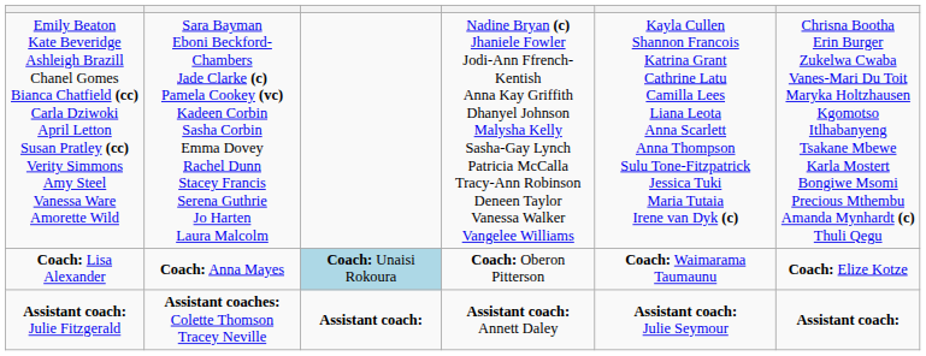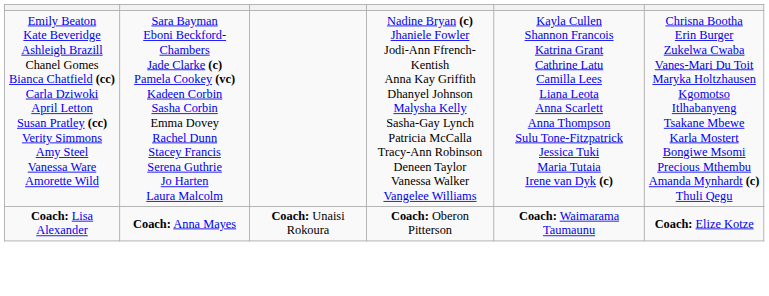 <table class=wikitable width=100% style="text-align:center; font-size:90%">
 <tr>
 <th></th>
 <th></th>
 <th></th>
 <th></th>
 <th></th>
 <th></th>
 </tr>
 <tr valign=top>
 <td> <a href='#'>Emily Beaton</a><br><a href='#'>Kate Beveridge</a><br><a href='#'>Ashleigh Brazill</a><br>Chanel Gomes<br><a href='#'>Bianca Chatfield</a> <strong>(cc)</strong><br><a href='#'>Carla Dziwoki</a><br><a href='#'>April Letton</a><br><a href='#'>Susan Pratley</a> <strong>(cc)</strong><br><a href='#'>Verity Simmons</a><br><a href='#'>Amy Steel</a><br><a href='#'>Vanessa Ware</a><br><a href='#'>Amorette Wild</a></td>
 <td><a href='#'>Sara Bayman</a><br><a href='#'>Eboni Beckford-Chambers</a><br><a href='#'>Jade Clarke</a> <strong>(c)</strong><br><a href='#'>Pamela Cookey</a> <strong>(vc)</strong><br><a href='#'>Kadeen Corbin</a><br><a href='#'>Sasha Corbin</a><br>Emma Dovey<br><a href='#'>Rachel Dunn</a><br><a href='#'>Stacey Francis</a><br><a href='#'>Serena Guthrie</a><br><a href='#'>Jo Harten</a><br><a href='#'>Laura Malcolm</a></td>
 <td></td>
 <td><a href='#'>Nadine Bryan</a> <strong>(c)</strong><br><a href='#'>Jhaniele Fowler</a><br>Jodi-Ann Ffrench-Kentish<br>Anna Kay Griffith<br>Dhanyel Johnson<br><a href='#'>Malysha Kelly</a><br>Sasha-Gay Lynch<br>Patricia McCalla<br>Tracy-Ann Robinson<br>Deneen Taylor<br>Vanessa Walker<br><a href='#'>Vangelee Williams</a></td>
 <td><a href='#'>Kayla Cullen</a><br><a href='#'>Shannon Francois</a><br><a href='#'>Katrina Grant</a><br><a href='#'>Cathrine Latu</a><br><a href='#'>Camilla Lees</a><br><a href='#'>Liana Leota</a><br><a href='#'>Anna Scarlett</a><br><a href='#'>Anna Thompson</a><br><a href='#'>Sulu Tone-Fitzpatrick</a><br><a href='#'>Jessica Tuki</a><br><a href='#'>Maria Tutaia</a><br><a href='#'>Irene van Dyk</a> <strong>(c)</strong></td>
 <td><a href='#'>Chrisna Bootha</a><br><a href='#'>Erin Burger</a><br><a href='#'>Zukelwa Cwaba</a><br><a href='#'>Vanes-Mari Du Toit</a><br><a href='#'>Maryka Holtzhausen</a><br><a href='#'>Kgomotso Itlhabanyeng</a><br><a href='#'>Tsakane Mbewe</a><br><a href='#'>Karla Mostert</a><br><a href='#'>Bongiwe Msomi</a><br><a href='#'>Precious Mthembu</a><br><a href='#'>Amanda Mynhardt</a> <strong>(c)</strong><br><a href='#'>Thuli Qegu</a></td>
 </tr>
 <tr>
 <td> <strong>Coach:</strong> <a href='#'>Lisa Alexander</a></td>
 <td> <strong>Coach:</strong> <a href='#'>Anna Mayes</a></td>
-<td style="background: lightblue;"> <strong>Coach:</strong> Unaisi Rokoura</td>
+<td> <strong>Coach:</strong> Unaisi Rokoura</td>
 <td> <strong>Coach:</strong> Oberon Pitterson</td>
 <td> <strong>Coach:</strong> <a href='#'>Waimarama Taumaunu</a></td>
 <td> <strong>Coach:</strong> <a href='#'>Elize Kotze</a></td>
 </tr>
-<tr>
-<td> <strong>Assistant coach:</strong><br><a href='#'>Julie Fitzgerald</a></td>
-<td> <strong>Assistant coaches:</strong><br><a href='#'>Colette Thomson</a><br><a href='#'>Tracey Neville</a></td>
-<td>  <strong>Assistant coach:</strong><br></td>
-<td> <strong>Assistant coach:</strong><br>Annett Daley</td>
-<td> <strong>Assistant coach:</strong><br><a href='#'>Julie Seymour</a></td>
-<td> <strong>Assistant coach:</strong><br></td>
-</tr>
 </table>
